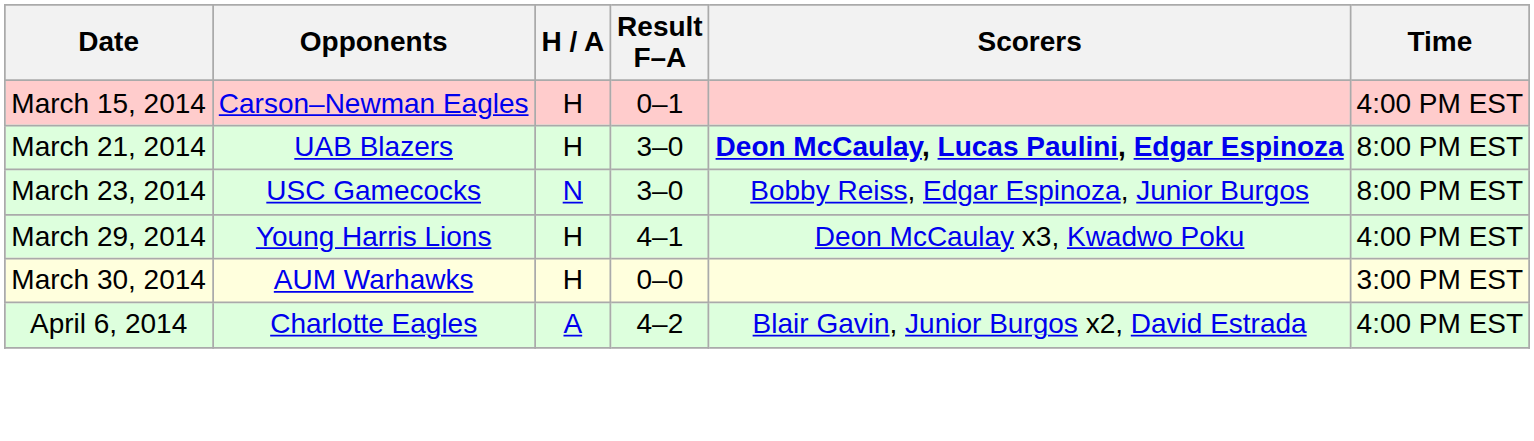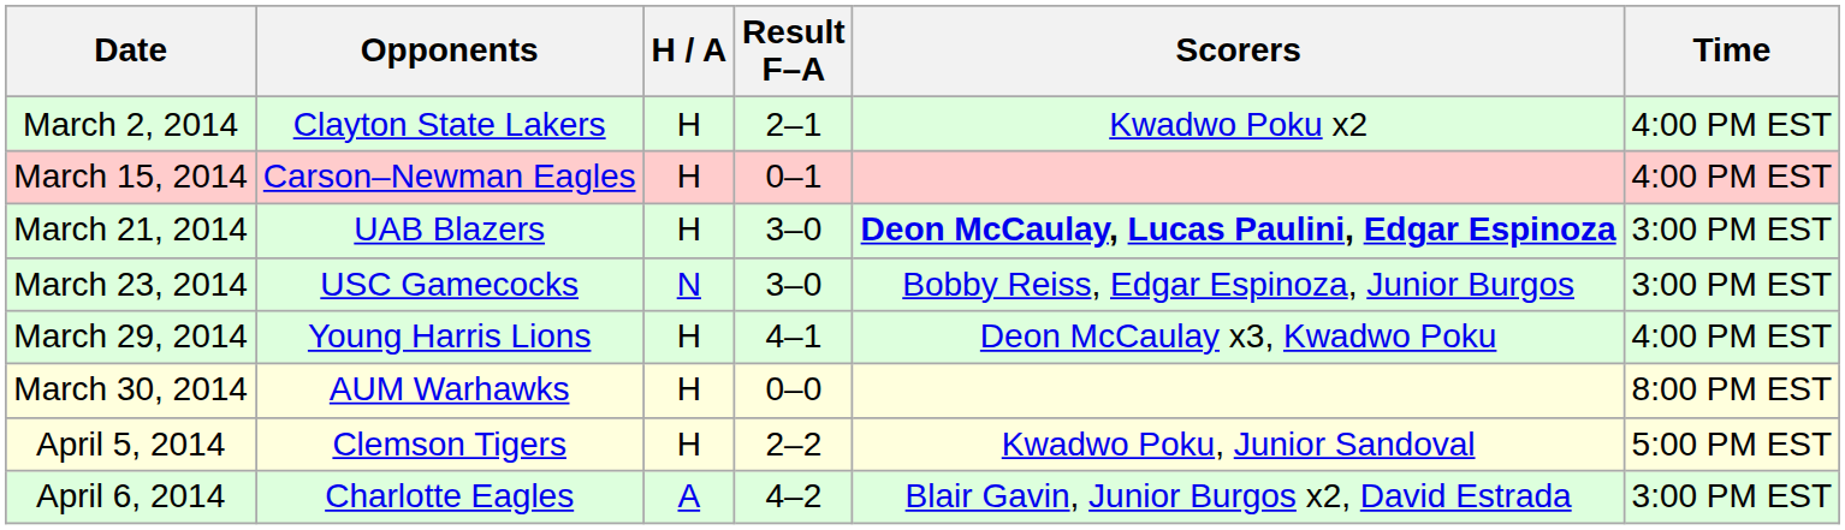 <table class="wikitable" style="text-align:center">
 <tr>
 <th>Date</th>
 <th>Opponents</th>
 <th>H / A</th>
 <th>Result<br>F–A</th>
 <th>Scorers</th>
 <th>Time</th>
+</tr>
+<tr bgcolor="#ddffdd">
+<td>March 2, 2014</td>
+<td><a href='#'>Clayton State Lakers</a></td>
+<td>H</td>
+<td>2–1</td>
+<td><a href='#'>Kwadwo Poku</a> x2</td>
+<td>4:00 PM EST</td>
 </tr>
 <tr bgcolor="#ffcccc">
 <td>March 15, 2014</td>
 <td><a href='#'>Carson–Newman Eagles</a></td>
 <td>H</td>
 <td>0–1</td>
 <td></td>
 <td>4:00 PM EST</td>
 </tr>
 <tr bgcolor="#ddffdd">
 <td>March 21, 2014</td>
 <td><a href='#'>UAB Blazers</a></td>
 <td>H</td>
 <td>3–0</td>
 <td><strong><a href='#'>Deon McCaulay</a>, <a href='#'>Lucas Paulini</a>, <a href='#'>Edgar Espinoza</a></strong></td>
-<td>8:00 PM EST</td>
+<td>3:00 PM EST</td>
 </tr>
 <tr bgcolor="#ddffdd">
 <td>March 23, 2014</td>
 <td><a href='#'>USC Gamecocks</a></td>
 <td><a href='#'>N</a></td>
 <td>3–0</td>
 <td><a href='#'>Bobby Reiss</a>, <a href='#'>Edgar Espinoza</a>, <a href='#'>Junior Burgos</a></td>
-<td>8:00 PM EST</td>
+<td>3:00 PM EST</td>
 </tr>
 <tr bgcolor="#ddffdd">
 <td>March 29, 2014</td>
 <td><a href='#'>Young Harris Lions</a></td>
 <td>H</td>
 <td>4–1</td>
 <td><a href='#'>Deon McCaulay</a> x3, <a href='#'>Kwadwo Poku</a></td>
 <td>4:00 PM EST</td>
 </tr>
 <tr bgcolor="#ffffdd">
 <td>March 30, 2014</td>
 <td><a href='#'>AUM Warhawks</a></td>
 <td>H</td>
 <td>0–0</td>
 <td></td>
-<td>3:00 PM EST</td>
+<td>8:00 PM EST</td>
+</tr>
+<tr bgcolor="#ffffdd">
+<td>April 5, 2014</td>
+<td><a href='#'>Clemson Tigers</a></td>
+<td>H</td>
+<td>2–2</td>
+<td><a href='#'>Kwadwo Poku</a>, <a href='#'>Junior Sandoval</a></td>
+<td>5:00 PM EST</td>
 </tr>
 <tr bgcolor="#ddffdd">
 <td>April 6, 2014</td>
 <td><a href='#'>Charlotte Eagles</a></td>
 <td><a href='#'>A</a></td>
 <td>4–2</td>
 <td><a href='#'>Blair Gavin</a>, <a href='#'>Junior Burgos</a> x2, <a href='#'>David Estrada</a></td>
-<td>4:00 PM EST</td>
+<td>3:00 PM EST</td>
 </tr>
 </table>
